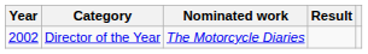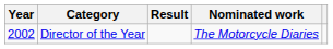 <table class="wikitable sortable">
 <tr>
 <th>Year</th>
 <th>Category</th>
+<th>Result</th>
 <th>Nominated work</th>
-<th>Result</th>
 <th class="unsortable"></th>
 </tr>
 <tr>
 <td><a href='#'>2002</a></td>
 <td><a href='#'>Director of the Year</a></td>
+<td></td>
 <td><em><a href='#'>The Motorcycle Diaries</a></em></td>
-<td></td>
 <td></td>
 </tr>
 </table>
